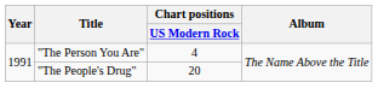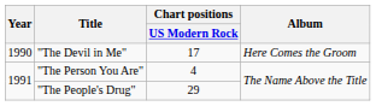 <table class="wikitable">
 <tr>
 <th rowspan="2">Year</th>
 <th rowspan="2">Title</th>
 <th>Chart positions</th>
 <th rowspan="2">Album</th>
 </tr>
 <tr>
 <th><a href='#'>US Modern Rock</a></th>
 </tr>
 <tr>
+<td>1990</td>
+<td>"The Devil in Me"</td>
+<td align="center">17</td>
+<td><em>Here Comes the Groom</em></td>
+</tr>
+<tr>
 <td rowspan="2">1991</td>
 <td>"The Person You Are"</td>
 <td align="center">4</td>
 <td rowspan="2"><em>The Name Above the Title</em></td>
 </tr>
 <tr>
 <td>"The People's Drug"</td>
-<td align="center">20</td>
+<td align="center">29</td>
 </tr>
 </table>
